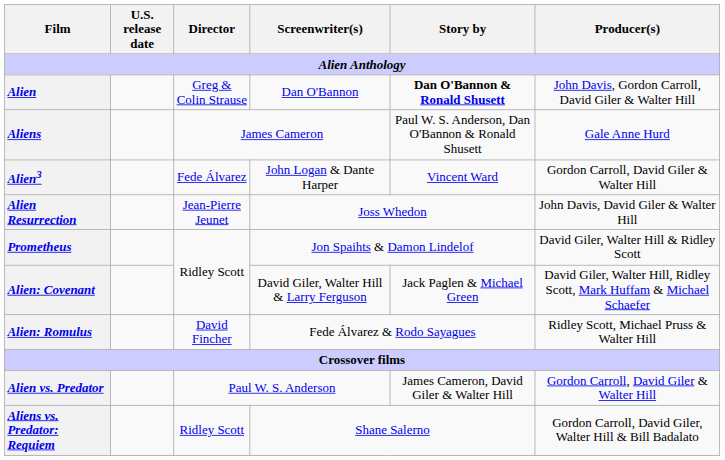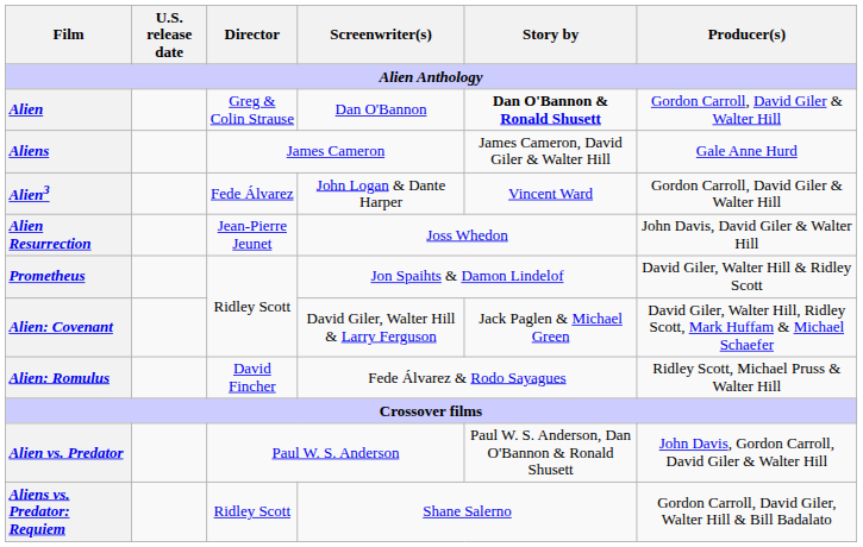 <table class="wikitable plainrowheaders" style="text-align:center; width:100%;">
 <tr>
 <th scope="col">Film</th>
 <th scope="col">U.S. release date</th>
 <th scope="col">Director</th>
 <th scope="col">Screenwriter(s)</th>
 <th scope="col">Story by</th>
 <th scope="col">Producer(s)</th>
 </tr>
 <tr>
 <th colspan="6" style="width:12px; background-color:#ccccff;"><em>Alien Anthology</em></th>
 </tr>
 <tr>
 <th scope="row" style="text-align:left;"><a href='#'><em>Alien</em></a></th>
 <td style="text-align:left;"></td>
 <td><a href='#'>Greg & Colin Strause</a></td>
 <td><a href='#'>Dan O'Bannon</a></td>
 <td><strong>Dan O'Bannon & <a href='#'>Ronald Shusett</a></strong></td>
-<td><a href='#'>John Davis</a>, Gordon Carroll, David Giler & Walter Hill</td>
+<td><a href='#'>Gordon Carroll</a>, <a href='#'>David Giler</a> & <a href='#'>Walter Hill</a></td>
 </tr>
 <tr>
 <th scope="row" style="text-align:left;"><a href='#'><em>Aliens</em></a></th>
 <td style="text-align:left;"></td>
 <td colspan="2"><a href='#'>James Cameron</a></td>
-<td>Paul W. S. Anderson, Dan O'Bannon & Ronald Shusett</td>
+<td>James Cameron, David Giler & Walter Hill</td>
 <td><a href='#'>Gale Anne Hurd</a></td>
 </tr>
 <tr>
 <th scope="row" style="text-align:left;"><a href='#'><em>Alien<sup>3</sup></em></a></th>
 <td style="text-align:left;"></td>
 <td><a href='#'>Fede Álvarez</a></td>
 <td><a href='#'>John Logan</a> & Dante Harper</td>
 <td><a href='#'>Vincent Ward</a></td>
 <td>Gordon Carroll, David Giler & Walter Hill</td>
 </tr>
 <tr>
 <th scope="row" style="text-align:left;"><em><a href='#'>Alien Resurrection</a></em></th>
 <td style="text-align:left;"></td>
 <td><a href='#'>Jean-Pierre Jeunet</a></td>
 <td colspan="2"><a href='#'>Joss Whedon</a></td>
 <td>John Davis, David Giler & Walter Hill</td>
 </tr>
 <tr>
 <th scope="row" style="text-align:left;"><a href='#'><em>Prometheus</em></a></th>
 <td style="text-align:left;"></td>
 <td rowspan="2">Ridley Scott</td>
 <td colspan="2"><a href='#'>Jon Spaihts</a> & <a href='#'>Damon Lindelof</a></td>
 <td>David Giler, Walter Hill & Ridley Scott</td>
 </tr>
 <tr>
 <th scope="row" style="text-align:left;"><em><a href='#'>Alien: Covenant</a></em></th>
 <td style="text-align:left;"></td>
 <td>David Giler, Walter Hill & <a href='#'>Larry Ferguson</a></td>
 <td>Jack Paglen & <a href='#'>Michael Green</a></td>
 <td>David Giler, Walter Hill, Ridley Scott, <a href='#'>Mark Huffam</a> & <a href='#'>Michael Schaefer</a></td>
 </tr>
 <tr>
 <th scope="row" style="text-align:left;"><em><a href='#'>Alien: Romulus</a></em></th>
 <td style="text-align:left;"></td>
 <td><a href='#'>David Fincher</a></td>
 <td colspan="2">Fede Álvarez & <a href='#'>Rodo Sayagues</a></td>
 <td>Ridley Scott, Michael Pruss & Walter Hill</td>
 </tr>
 <tr>
 <th colspan="6" style="width:12px; background-color:#ccccff;">Crossover films</th>
 </tr>
 <tr>
 <th scope="row" style="text-align:left;"><a href='#'><em>Alien vs. Predator</em></a></th>
 <td style="text-align:left;"></td>
 <td colspan="2"><a href='#'>Paul W. S. Anderson</a></td>
-<td>James Cameron, David Giler & Walter Hill</td>
-<td><a href='#'>Gordon Carroll</a>, <a href='#'>David Giler</a> & <a href='#'>Walter Hill</a></td>
+<td>Paul W. S. Anderson, Dan O'Bannon & Ronald Shusett</td>
+<td><a href='#'>John Davis</a>, Gordon Carroll, David Giler & Walter Hill</td>
 </tr>
 <tr>
 <th scope="row" style="text-align:left;"><em><a href='#'>Aliens vs. Predator: Requiem</a></em></th>
 <td style="text-align:left;"></td>
 <td><a href='#'>Ridley Scott</a></td>
 <td colspan="2"><a href='#'>Shane Salerno</a></td>
 <td>Gordon Carroll, David Giler, Walter Hill & Bill Badalato</td>
 </tr>
 </table>
